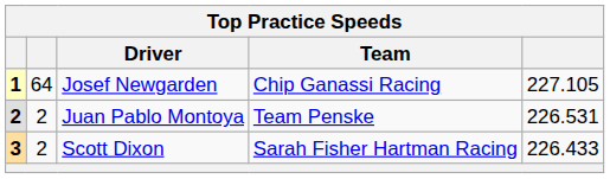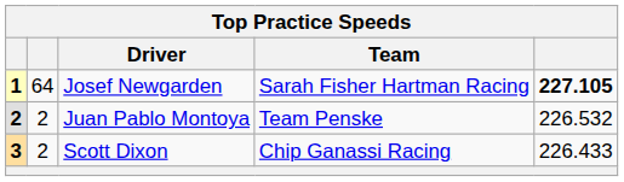 <table class="wikitable" style="font-size:95%;">
 <tr>
 <th colspan=9>Top Practice Speeds</th>
 </tr>
 <tr>
 <th></th>
 <th></th>
 <th>Driver</th>
 <th>Team</th>
 <th></th>
 </tr>
 <tr>
 <td align=center style="background:#FFFFBF;"><strong>1</strong></td>
 <td align=center>64</td>
 <td> <a href='#'>Josef Newgarden</a></td>
-<td><a href='#'>Chip Ganassi Racing</a></td>
-<td align=center>227.105</td>
+<td><a href='#'>Sarah Fisher Hartman Racing</a></td>
+<td align=center><strong>227.105</strong></td>
 </tr>
 <tr>
 <td align=center style="background:#DFDFDF;"><strong>2</strong></td>
 <td align=center>2</td>
 <td> <a href='#'>Juan Pablo Montoya</a></td>
 <td><a href='#'>Team Penske</a></td>
-<td align=center>226.531</td>
+<td align=center>226.532</td>
 </tr>
 <tr>
 <td align=center style="background:#FFDF9F;"><strong>3</strong></td>
 <td align=center>2</td>
 <td> <a href='#'>Scott Dixon</a></td>
-<td><a href='#'>Sarah Fisher Hartman Racing</a></td>
+<td><a href='#'>Chip Ganassi Racing</a></td>
 <td align=center>226.433</td>
 </tr>
 <tr>
 <th colspan=9></th>
 </tr>
 </table>
